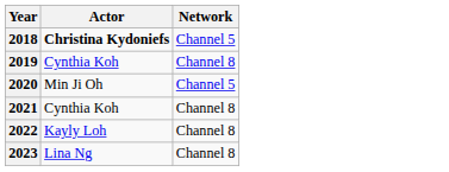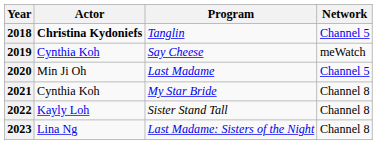 <table class="wikitable plainrowheaders">
 <tr>
 <th>Year</th>
 <th>Actor</th>
+<th>Program</th>
 <th>Network</th>
 </tr>
 <tr>
 <th scope="row">2018</th>
 <td><strong>Christina Kydoniefs</strong></td>
+<td><em><a href='#'>Tanglin</a></em></td>
 <td><a href='#'>Channel 5</a></td>
 </tr>
 <tr>
 <th scope="row">2019</th>
 <td><a href='#'>Cynthia Koh</a></td>
-<td><a href='#'>Channel 8</a></td>
+<td><em><a href='#'>Say Cheese</a></em></td>
+<td>meWatch</td>
 </tr>
 <tr>
 <th scope="row">2020</th>
 <td>Min Ji Oh</td>
+<td><em><a href='#'>Last Madame</a></em></td>
 <td><a href='#'>Channel 5</a></td>
 </tr>
 <tr>
 <th scope="row">2021</th>
 <td>Cynthia Koh</td>
+<td><em><a href='#'>My Star Bride</a></em></td>
 <td>Channel 8</td>
 </tr>
 <tr>
 <th scope="row">2022</th>
 <td><a href='#'>Kayly Loh</a></td>
+<td><em>Sister Stand Tall</em></td>
 <td>Channel 8</td>
 </tr>
 <tr>
 <th scope="row">2023</th>
 <td><a href='#'>Lina Ng</a></td>
+<td><em><a href='#'>Last Madame: Sisters of the Night</a></em></td>
 <td>Channel 8</td>
 </tr>
 </table>
